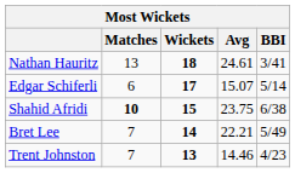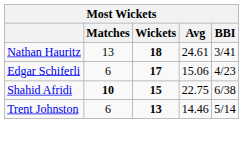 <table class="wikitable" style="text-align:center;">
 <tr>
 <th colspan=5>Most Wickets</th>
 </tr>
 <tr>
 <th></th>
 <th>Matches</th>
 <th>Wickets</th>
 <th>Avg</th>
 <th>BBI</th>
 </tr>
 <tr>
 <td align="left"> <a href='#'>Nathan Hauritz</a></td>
 <td>13</td>
 <td><strong>18</strong></td>
 <td>24.61</td>
 <td>3/41</td>
 </tr>
 <tr>
 <td align="left"> <a href='#'>Edgar Schiferli</a></td>
 <td>6</td>
 <td><strong>17</strong></td>
-<td>15.07</td>
-<td>5/14</td>
+<td>15.06</td>
+<td>4/23</td>
 </tr>
 <tr>
 <td align="left"> <a href='#'>Shahid Afridi</a></td>
 <td><strong>10</strong></td>
 <td><strong>15</strong></td>
-<td>23.75</td>
+<td>22.75</td>
 <td>6/38</td>
 </tr>
 <tr>
-<td align="left"> <a href='#'>Bret Lee</a></td>
-<td>7</td>
-<td><strong>14</strong></td>
-<td>22.21</td>
-<td>5/49</td>
-</tr>
-<tr>
 <td align="left"> <a href='#'>Trent Johnston</a></td>
-<td>7</td>
+<td>6</td>
 <td><strong>13</strong></td>
 <td>14.46</td>
-<td>4/23</td>
+<td>5/14</td>
 </tr>
 </table>
